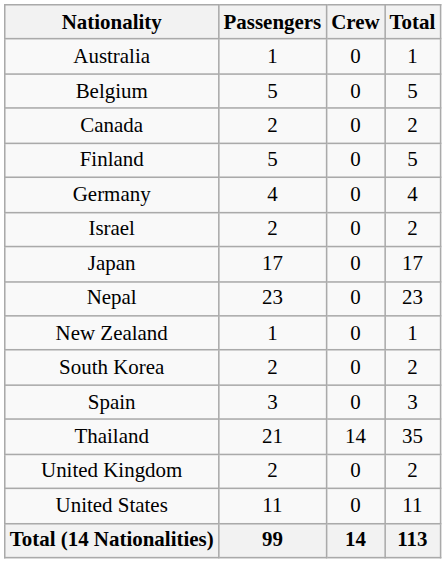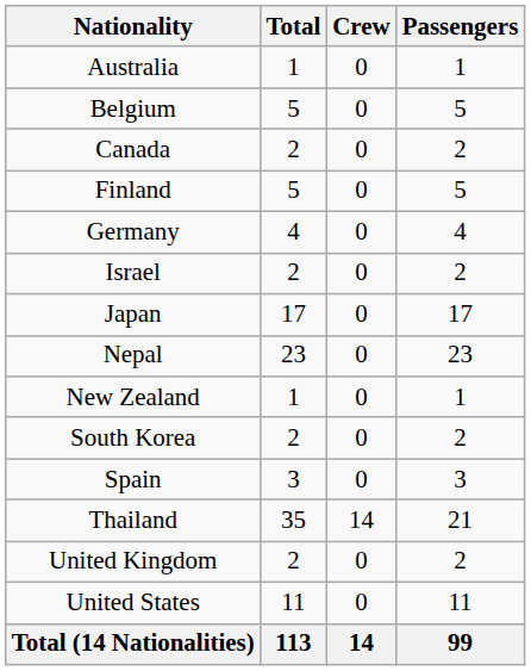 <table class="wikitable sortable" style="text-align:center;font-size:85%"|-style="background:#ccccff;">
 <tr>
 <th rowspan=1>Nationality</th>
+<th colspan=1>Total</th>
+<th colspan=1>Crew</th>
 <th colspan=1>Passengers</th>
-<th colspan=1>Crew</th>
-<th colspan=1>Total</th>
 </tr>
 <tr valign=top>
 <td>Australia</td>
 <td style="text-align:center;">1</td>
 <td>0</td>
 <td style="text-align:center;">1</td>
 </tr>
 <tr valign=top>
 <td>Belgium</td>
 <td style="text-align:center;">5</td>
 <td>0</td>
 <td style="text-align:center;">5</td>
 </tr>
 <tr valign=top>
 <td>Canada</td>
 <td style="text-align:center;">2</td>
 <td>0</td>
 <td style="text-align:center;">2</td>
 </tr>
 <tr valign=top>
 <td>Finland</td>
 <td style="text-align:center;">5</td>
 <td>0</td>
 <td style="text-align:center;">5</td>
 </tr>
 <tr valign=top>
 <td>Germany</td>
 <td style="text-align:center;">4</td>
 <td>0</td>
 <td style="text-align:center;">4</td>
 </tr>
 <tr valign=top>
 <td>Israel</td>
 <td style="text-align:center;">2</td>
 <td>0</td>
 <td style="text-align:center;">2</td>
 </tr>
 <tr valign=top>
 <td>Japan</td>
 <td style="text-align:center;">17</td>
 <td>0</td>
 <td style="text-align:center;">17</td>
 </tr>
 <tr valign=top>
 <td>Nepal</td>
 <td style="text-align:center;">23</td>
 <td>0</td>
 <td style="text-align:center;">23</td>
 </tr>
 <tr valign=top>
 <td>New Zealand</td>
 <td style="text-align:center;">1</td>
 <td>0</td>
 <td style="text-align:center;">1</td>
 </tr>
 <tr valign=top>
 <td>South Korea</td>
 <td style="text-align:center;">2</td>
 <td>0</td>
 <td style="text-align:center;">2</td>
 </tr>
 <tr valign=top>
 <td>Spain</td>
 <td style="text-align:center;">3</td>
 <td>0</td>
 <td style="text-align:center;">3</td>
 </tr>
 <tr valign=top>
 <td>Thailand</td>
+<td style="text-align:center;">35</td>
+<td style="text-align:center;">14</td>
 <td style="text-align:center;">21</td>
-<td style="text-align:center;">14</td>
-<td style="text-align:center;">35</td>
 </tr>
 <tr valign=top>
 <td>United Kingdom</td>
 <td style="text-align:center;">2</td>
 <td>0</td>
 <td style="text-align:center;">2</td>
 </tr>
 <tr valign=top>
 <td>United States</td>
 <td style="text-align:center;">11</td>
 <td>0</td>
 <td style="text-align:center;">11</td>
 </tr>
 <tr valign=top>
 <th><strong>Total (14 Nationalities)</strong></th>
+<th style="text-align:center;"><strong>113</strong></th>
+<th style="text-align:center;"><strong>14</strong></th>
 <th style="text-align:center;"><strong>99</strong></th>
-<th style="text-align:center;"><strong>14</strong></th>
-<th style="text-align:center;"><strong>113</strong></th>
 </tr>
 </table>
